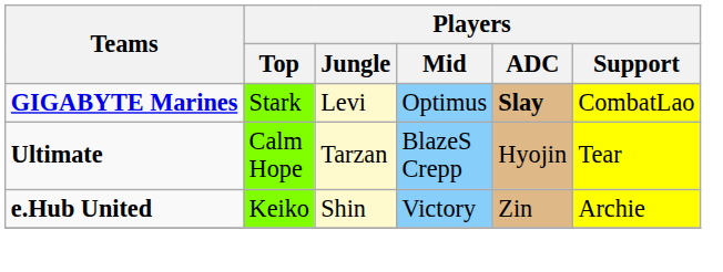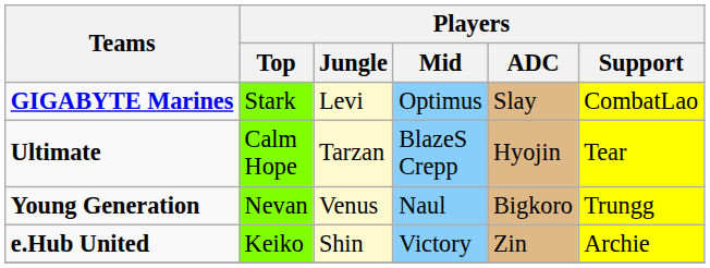 <table class="wikitable">
 <tr>
 <th rowspan="2">Teams</th>
 <th colspan="5">Players</th>
 </tr>
 <tr>
 <th>Top</th>
 <th>Jungle</th>
 <th>Mid</th>
 <th>ADC</th>
 <th>Support</th>
 </tr>
 <tr>
 <td><strong><a href='#'>GIGABYTE Marines</a></strong></td>
 <td style="background:#7FFF00;"> Stark</td>
 <td style="background:#FFFACD;"> Levi</td>
 <td style="background:#87CEFA;"> Optimus</td>
-<td style="background:#DEB887;"><strong> Slay</strong></td>
+<td style="background:#DEB887;"> Slay</td>
 <td style="background:#FFFF00;"> CombatLao</td>
 </tr>
 <tr>
 <td><strong>Ultimate</strong></td>
 <td style="background:#7FFF00;"> Calm         <br>  Hope</td>
 <td style="background:#FFFACD;"> Tarzan</td>
 <td style="background:#87CEFA;"> BlazeS       <br>  Crepp</td>
 <td style="background:#DEB887;"> Hyojin</td>
 <td style="background:#FFFF00;"> Tear</td>
+</tr>
+<tr>
+<td><strong>Young Generation</strong></td>
+<td style="background:#7FFF00;"> Nevan</td>
+<td style="background:#FFFACD;"> Venus</td>
+<td style="background:#87CEFA;"> Naul</td>
+<td style="background:#DEB887;"> Bigkoro</td>
+<td style="background:#FFFF00;"> Trungg</td>
 </tr>
 <tr>
 <td><strong>e.Hub United</strong></td>
 <td style="background:#7FFF00;"> Keiko</td>
 <td style="background:#FFFACD;"> Shin</td>
 <td style="background:#87CEFA;"> Victory</td>
 <td style="background:#DEB887;"> Zin</td>
 <td style="background:#FFFF00;"> Archie</td>
 </tr>
 <tr>
 </tr>
 </table>
